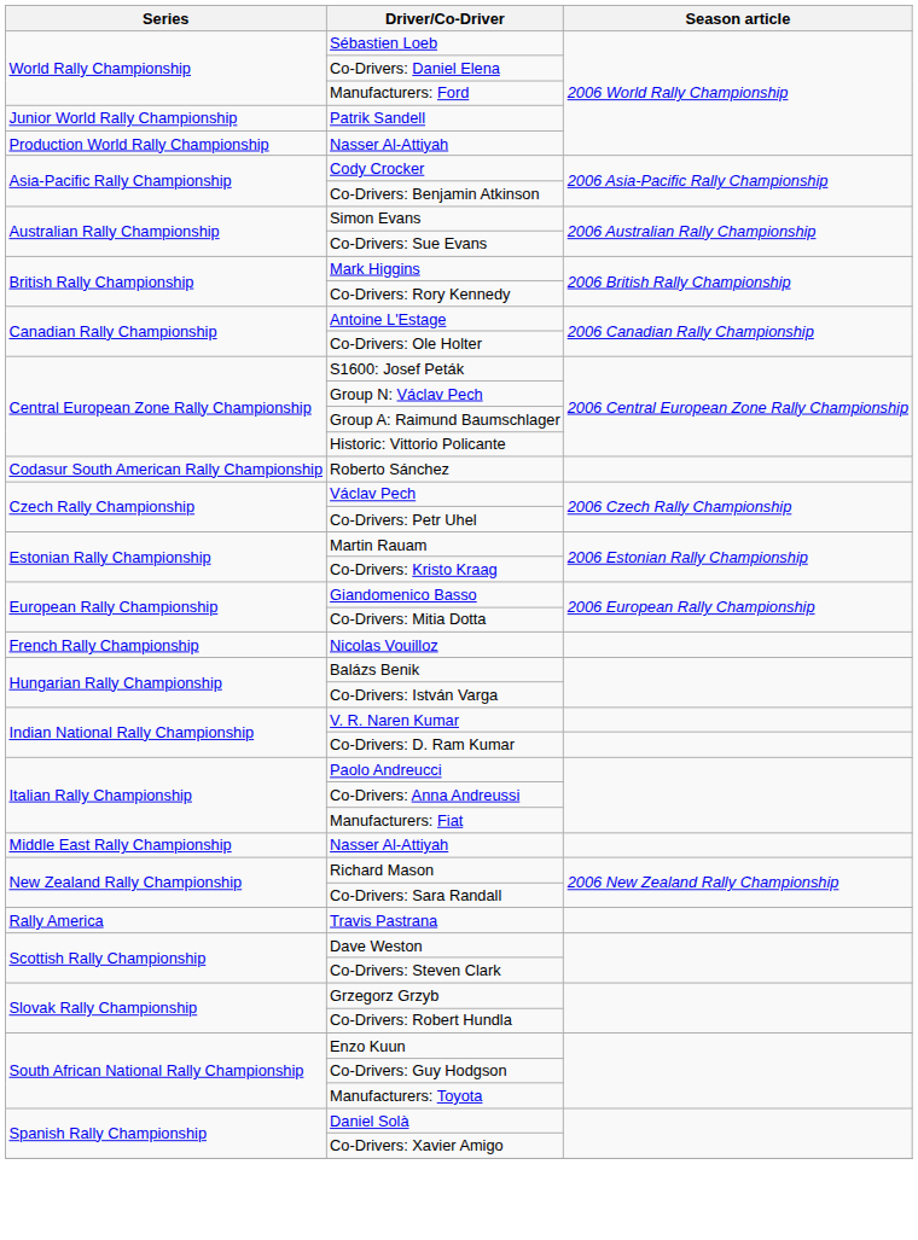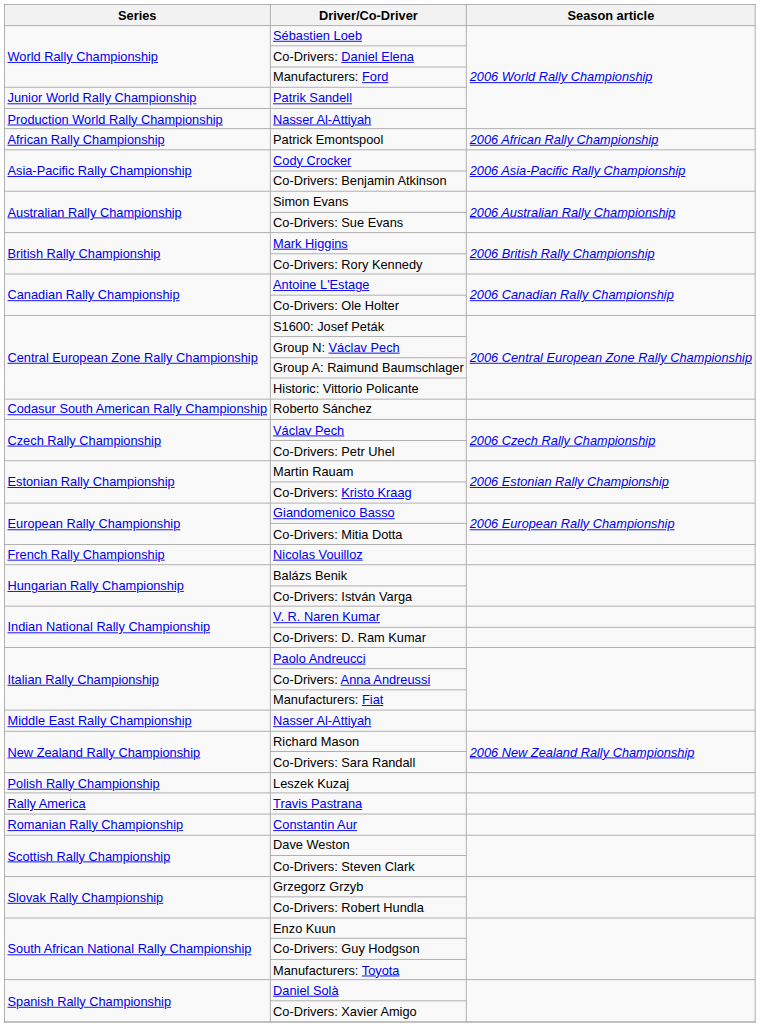 <table class="wikitable" style="font-size: 87%;">
 <tr>
 <th>Series</th>
 <th>Driver/Co-Driver</th>
 <th>Season article</th>
 </tr>
 <tr>
 <td rowspan=3><a href='#'>World Rally Championship</a></td>
 <td> <a href='#'>Sébastien Loeb</a></td>
 <td rowspan=5><em><a href='#'>2006 World Rally Championship</a></em></td>
 </tr>
 <tr>
 <td>Co-Drivers:  <a href='#'>Daniel Elena</a></td>
 </tr>
 <tr>
 <td>Manufacturers:  <a href='#'>Ford</a></td>
 </tr>
 <tr>
 <td><a href='#'>Junior World Rally Championship</a></td>
 <td> <a href='#'>Patrik Sandell</a></td>
 </tr>
 <tr>
 <td><a href='#'>Production World Rally Championship</a></td>
 <td> <a href='#'>Nasser Al-Attiyah</a></td>
+</tr>
+<tr>
+<td><a href='#'>African Rally Championship</a></td>
+<td> Patrick Emontspool</td>
+<td><em><a href='#'>2006 African Rally Championship</a></em></td>
 </tr>
 <tr>
 <td rowspan=2><a href='#'>Asia-Pacific Rally Championship</a></td>
 <td> <a href='#'>Cody Crocker</a></td>
 <td rowspan=2><em><a href='#'>2006 Asia-Pacific Rally Championship</a></em></td>
 </tr>
 <tr>
 <td>Co-Drivers:  Benjamin Atkinson</td>
 </tr>
 <tr>
 <td rowspan=2><a href='#'>Australian Rally Championship</a></td>
 <td> Simon Evans</td>
 <td rowspan=2><em><a href='#'>2006 Australian Rally Championship</a></em></td>
 </tr>
 <tr>
 <td>Co-Drivers:  Sue Evans</td>
 </tr>
 <tr>
 <td rowspan=2><a href='#'>British Rally Championship</a></td>
 <td> <a href='#'>Mark Higgins</a></td>
 <td rowspan=2><em><a href='#'>2006 British Rally Championship</a></em></td>
 </tr>
 <tr>
 <td>Co-Drivers:  Rory Kennedy</td>
 </tr>
 <tr>
 <td rowspan=2><a href='#'>Canadian Rally Championship</a></td>
 <td> <a href='#'>Antoine L'Estage</a></td>
 <td rowspan=2><em><a href='#'>2006 Canadian Rally Championship</a></em></td>
 </tr>
 <tr>
 <td>Co-Drivers:  Ole Holter</td>
 </tr>
 <tr>
 <td rowspan=4><a href='#'>Central European Zone Rally Championship</a></td>
 <td>S1600:  Josef Peták</td>
 <td rowspan=4><em><a href='#'>2006 Central European Zone Rally Championship</a></em></td>
 </tr>
 <tr>
 <td>Group N:  <a href='#'>Václav Pech</a></td>
 </tr>
 <tr>
 <td>Group A:  Raimund Baumschlager</td>
 </tr>
 <tr>
 <td>Historic:  Vittorio Policante</td>
 </tr>
 <tr>
 <td><a href='#'>Codasur South American Rally Championship</a></td>
 <td> Roberto Sánchez</td>
 <td></td>
 </tr>
 <tr>
 <td rowspan=2><a href='#'>Czech Rally Championship</a></td>
 <td> <a href='#'>Václav Pech</a></td>
 <td rowspan=2><em><a href='#'>2006 Czech Rally Championship</a></em></td>
 </tr>
 <tr>
 <td>Co-Drivers:  Petr Uhel</td>
 </tr>
 <tr>
 <td rowspan=2><a href='#'>Estonian Rally Championship</a></td>
 <td> Martin Rauam</td>
 <td rowspan=2><em><a href='#'>2006 Estonian Rally Championship</a></em></td>
 </tr>
 <tr>
 <td>Co-Drivers:  <a href='#'>Kristo Kraag</a></td>
 </tr>
 <tr>
 <td rowspan=2><a href='#'>European Rally Championship</a></td>
 <td> <a href='#'>Giandomenico Basso</a></td>
 <td rowspan=2><em><a href='#'>2006 European Rally Championship</a></em></td>
 </tr>
 <tr>
 <td>Co-Drivers:  Mitia Dotta</td>
 </tr>
 <tr>
 <td><a href='#'>French Rally Championship</a></td>
 <td> <a href='#'>Nicolas Vouilloz</a></td>
 <td></td>
 </tr>
 <tr>
 <td rowspan=2><a href='#'>Hungarian Rally Championship</a></td>
 <td> Balázs Benik</td>
 <td rowspan=2></td>
 </tr>
 <tr>
 <td>Co-Drivers:  István Varga</td>
 </tr>
 <tr>
 <td rowspan=2><a href='#'>Indian National Rally Championship</a></td>
 <td> <a href='#'>V. R. Naren Kumar</a></td>
 <td></td>
 </tr>
 <tr>
 <td>Co-Drivers:  D. Ram Kumar</td>
 </tr>
 <tr>
 <td rowspan=3><a href='#'>Italian Rally Championship</a></td>
 <td> <a href='#'>Paolo Andreucci</a></td>
 <td rowspan=3></td>
 </tr>
 <tr>
 <td>Co-Drivers:  <a href='#'>Anna Andreussi</a></td>
 </tr>
 <tr>
 <td>Manufacturers:  <a href='#'>Fiat</a></td>
 </tr>
 <tr>
 <td><a href='#'>Middle East Rally Championship</a></td>
 <td> <a href='#'>Nasser Al-Attiyah</a></td>
 <td></td>
 </tr>
 <tr>
 <td rowspan=2><a href='#'>New Zealand Rally Championship</a></td>
 <td> Richard Mason</td>
 <td rowspan=2><em><a href='#'>2006 New Zealand Rally Championship</a></em></td>
 </tr>
 <tr>
 <td>Co-Drivers:  Sara Randall</td>
 </tr>
 <tr>
+<td><a href='#'>Polish Rally Championship</a></td>
+<td> Leszek Kuzaj</td>
+<td></td>
+</tr>
+<tr>
 <td><a href='#'>Rally America</a></td>
 <td> <a href='#'>Travis Pastrana</a></td>
+<td></td>
+</tr>
+<tr>
+<td><a href='#'>Romanian Rally Championship</a></td>
+<td> <a href='#'>Constantin Aur</a></td>
 <td></td>
 </tr>
 <tr>
 <td rowspan=2><a href='#'>Scottish Rally Championship</a></td>
 <td> Dave Weston</td>
 <td rowspan=2></td>
 </tr>
 <tr>
 <td>Co-Drivers:  Steven Clark</td>
 </tr>
 <tr>
 <td rowspan=2><a href='#'>Slovak Rally Championship</a></td>
 <td> Grzegorz Grzyb</td>
 <td rowspan=2></td>
 </tr>
 <tr>
 <td>Co-Drivers:  Robert Hundla</td>
 </tr>
 <tr>
 <td rowspan=3><a href='#'>South African National Rally Championship</a></td>
 <td> Enzo Kuun</td>
 <td rowspan=3></td>
 </tr>
 <tr>
 <td>Co-Drivers:  Guy Hodgson</td>
 </tr>
 <tr>
 <td>Manufacturers:  <a href='#'>Toyota</a></td>
 </tr>
 <tr>
 <td rowspan=2><a href='#'>Spanish Rally Championship</a></td>
 <td> <a href='#'>Daniel Solà</a></td>
 <td rowspan=2></td>
 </tr>
 <tr>
 <td>Co-Drivers:  Xavier Amigo</td>
 </tr>
 <tr>
 </tr>
 </table>
